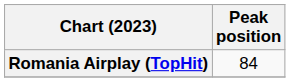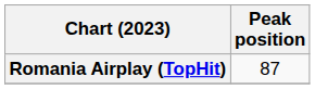 <table class="wikitable plainrowheaders" style="text-align:center">
 <tr>
 <th scope="col">Chart (2023)</th>
 <th scope="col">Peak<br>position</th>
 </tr>
 <tr>
 <th scope="row">Romania Airplay (<a href='#'>TopHit</a>)</th>
-<td>84</td>
+<td>87</td>
 </tr>
 <tr>
 </tr>
 </table>
